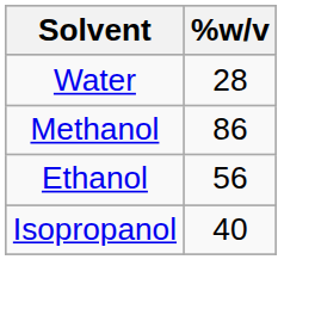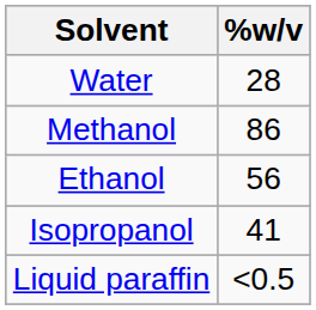 <table class="wikitable">
 <tr>
 <th>Solvent</th>
 <th>%w/v</th>
 </tr>
 <tr>
 <td align ="center"><a href='#'>Water</a></td>
 <td align="center">28</td>
 </tr>
 <tr>
 <td align ="center"><a href='#'>Methanol</a></td>
 <td align="center">86</td>
 </tr>
 <tr>
 <td align ="center"><a href='#'>Ethanol</a></td>
 <td align="center">56</td>
 </tr>
 <tr>
 <td align ="center"><a href='#'>Isopropanol</a></td>
-<td align="center">40</td>
+<td align="center">41</td>
+</tr>
+<tr>
+<td align ="center"><a href='#'>Liquid paraffin</a></td>
+<td align="center"><0.5</td>
 </tr>
 </table>
